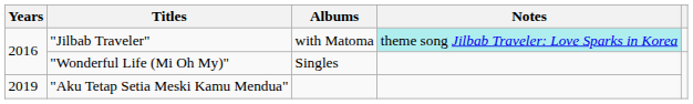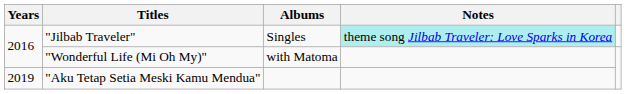 <table class="wikitable unsortable">
 <tr>
 <th>Years</th>
 <th>Titles</th>
 <th>Albums</th>
 <th>Notes</th>
 <th></th>
 </tr>
 <tr>
 <td rowspan="2">2016</td>
 <td>"Jilbab Traveler"</td>
-<td>with Matoma</td>
+<td>Singles</td>
 <td style="background: paleturquoise;">theme song <em><a href='#'>Jilbab Traveler: Love Sparks in Korea</a></em></td>
 <td align="center"></td>
 </tr>
 <tr>
 <td>"Wonderful Life (Mi Oh My)"</td>
-<td>Singles</td>
+<td>with Matoma</td>
 <td align="center"></td>
 </tr>
 <tr>
 <td>2019</td>
 <td>"Aku Tetap Setia Meski Kamu Mendua"</td>
 <td></td>
 <td align="center"></td>
 </tr>
 </table>
